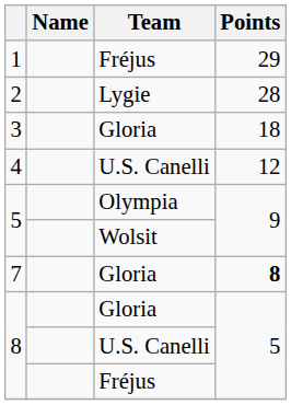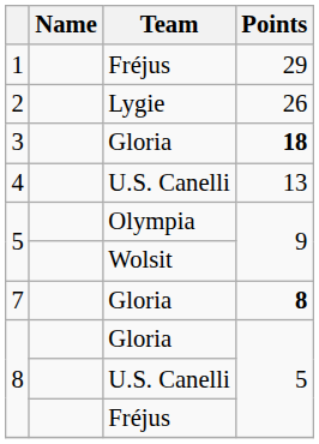 <table class="wikitable">
 <tr>
 <th></th>
 <th>Name</th>
 <th>Team</th>
 <th>Points</th>
 </tr>
 <tr>
 <td style="text-align:center">1</td>
 <td> </td>
 <td>Fréjus</td>
 <td align="right">29</td>
 </tr>
 <tr>
 <td style="text-align:center">2</td>
 <td></td>
 <td>Lygie</td>
-<td align="right">28</td>
+<td align="right">26</td>
 </tr>
 <tr>
 <td style="text-align:center">3</td>
 <td></td>
 <td>Gloria</td>
-<td align="right">18</td>
+<td align="right"><strong>18</strong></td>
 </tr>
 <tr>
 <td style="text-align:center">4</td>
 <td></td>
 <td>U.S. Canelli</td>
-<td align="right">12</td>
+<td align="right">13</td>
 </tr>
 <tr>
 <td style="text-align:center;" rowspan="2">5</td>
 <td></td>
 <td>Olympia</td>
 <td align="right" rowspan="2">9</td>
 </tr>
 <tr>
 <td></td>
 <td>Wolsit</td>
 </tr>
 <tr>
 <td style="text-align:center">7</td>
 <td></td>
 <td>Gloria</td>
 <td align="right"><strong>8</strong></td>
 </tr>
 <tr>
 <td style="text-align:center" rowspan="3">8</td>
 <td></td>
 <td>Gloria</td>
 <td align="right" rowspan="3">5</td>
 </tr>
 <tr>
 <td></td>
 <td>U.S. Canelli</td>
 </tr>
 <tr>
 <td></td>
 <td>Fréjus</td>
 </tr>
 <tr>
 </tr>
 </table>
